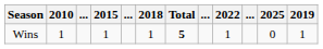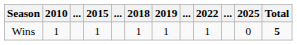 <table class="wikitable">
 <tr>
 <th>Season</th>
 <th>2010</th>
 <th>...</th>
 <th>2015</th>
 <th>...</th>
 <th>2018</th>
-<th>Total</th>
+<th>2019</th>
 <th>...</th>
 <th>2022</th>
 <th>...</th>
 <th>2025</th>
-<th>2019</th>
+<th>Total</th>
 </tr>
 <tr align=center>
 <td>Wins</td>
 <td>1</td>
 <td></td>
 <td>1</td>
 <td></td>
 <td>1</td>
-<td><strong>5</strong></td>
+<td>1</td>
 <td></td>
 <td>1</td>
 <td></td>
 <td>0</td>
-<td>1</td>
+<td><strong>5</strong></td>
 </tr>
 </table>
